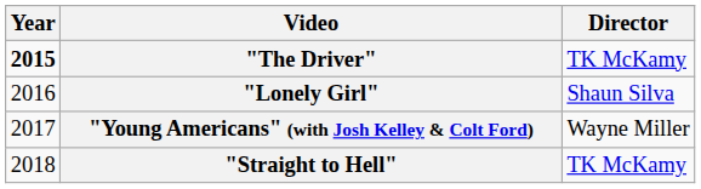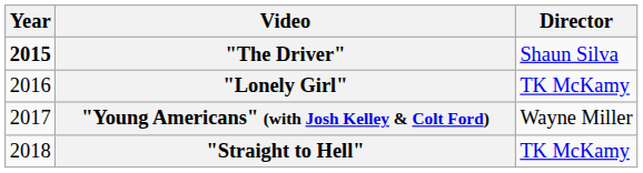 <table class="wikitable plainrowheaders">
 <tr>
 <th>Year</th>
 <th style="width:22em;">Video</th>
 <th>Director</th>
 </tr>
 <tr>
 <td><strong>2015</strong></td>
 <th scope="row">"The Driver"<br></th>
-<td><a href='#'>TK McKamy</a></td>
+<td><a href='#'>Shaun Silva</a></td>
 </tr>
 <tr>
 <td>2016</td>
 <th scope="row">"Lonely Girl"</th>
-<td><a href='#'>Shaun Silva</a></td>
+<td><a href='#'>TK McKamy</a></td>
 </tr>
 <tr>
 <td>2017</td>
 <th scope="row">"Young Americans" <small>(with <a href='#'>Josh Kelley</a> & <a href='#'>Colt Ford</a>)</small></th>
 <td>Wayne Miller</td>
 </tr>
 <tr>
 <td>2018</td>
 <th scope="row">"Straight to Hell"<br></th>
 <td><a href='#'>TK McKamy</a></td>
 </tr>
 </table>
